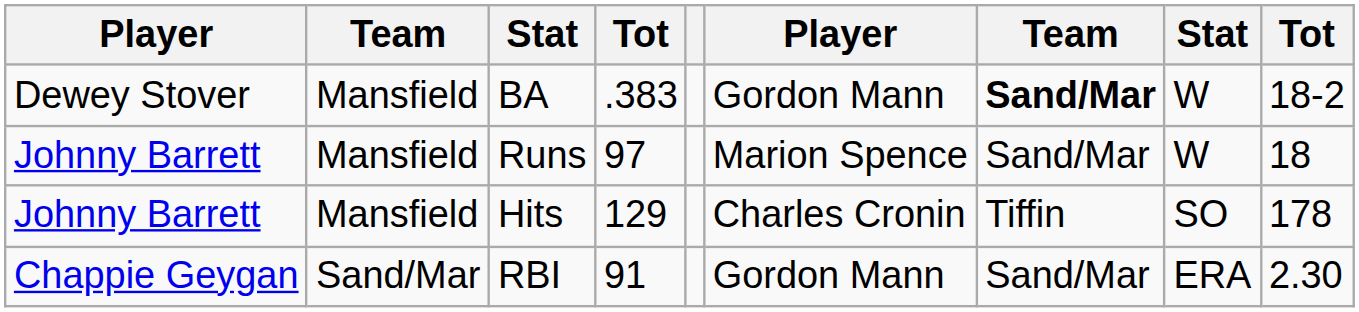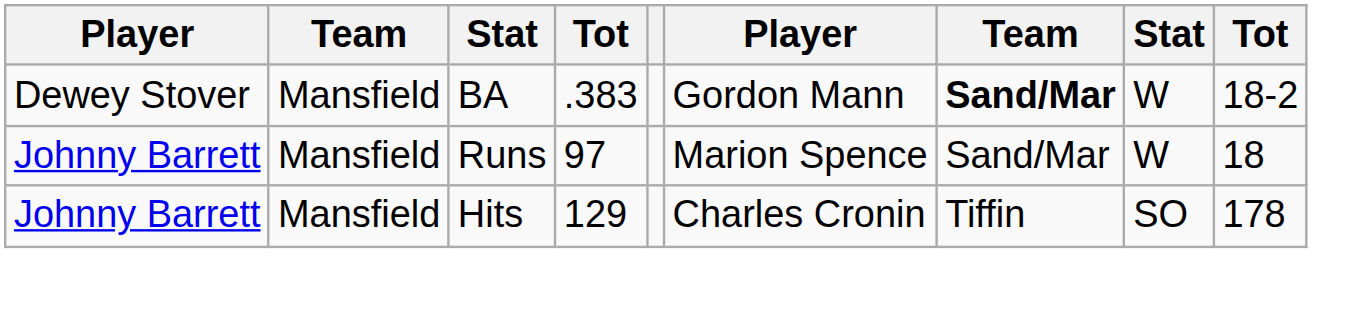 <table class="wikitable">
 <tr>
 <th>Player</th>
 <th>Team</th>
 <th>Stat</th>
 <th>Tot</th>
 <th></th>
 <th>Player</th>
 <th>Team</th>
 <th>Stat</th>
 <th>Tot</th>
 </tr>
 <tr>
 <td>Dewey Stover</td>
 <td>Mansfield</td>
 <td>BA</td>
 <td>.383</td>
 <td></td>
 <td>Gordon Mann</td>
 <td><strong>Sand/Mar</strong></td>
 <td>W</td>
 <td>18-2</td>
 </tr>
 <tr>
 <td><a href='#'>Johnny Barrett</a></td>
 <td>Mansfield</td>
 <td>Runs</td>
 <td>97</td>
 <td></td>
 <td>Marion Spence</td>
 <td>Sand/Mar</td>
 <td>W</td>
 <td>18</td>
 </tr>
 <tr>
 <td><a href='#'>Johnny Barrett</a></td>
 <td>Mansfield</td>
 <td>Hits</td>
 <td>129</td>
 <td></td>
 <td>Charles Cronin</td>
 <td>Tiffin</td>
 <td>SO</td>
 <td>178</td>
 </tr>
-<tr>
-<td><a href='#'>Chappie Geygan</a></td>
-<td>Sand/Mar</td>
-<td>RBI</td>
-<td>91</td>
-<td></td>
-<td>Gordon Mann</td>
-<td>Sand/Mar</td>
-<td>ERA</td>
-<td>2.30</td>
-</tr>
 </table>
